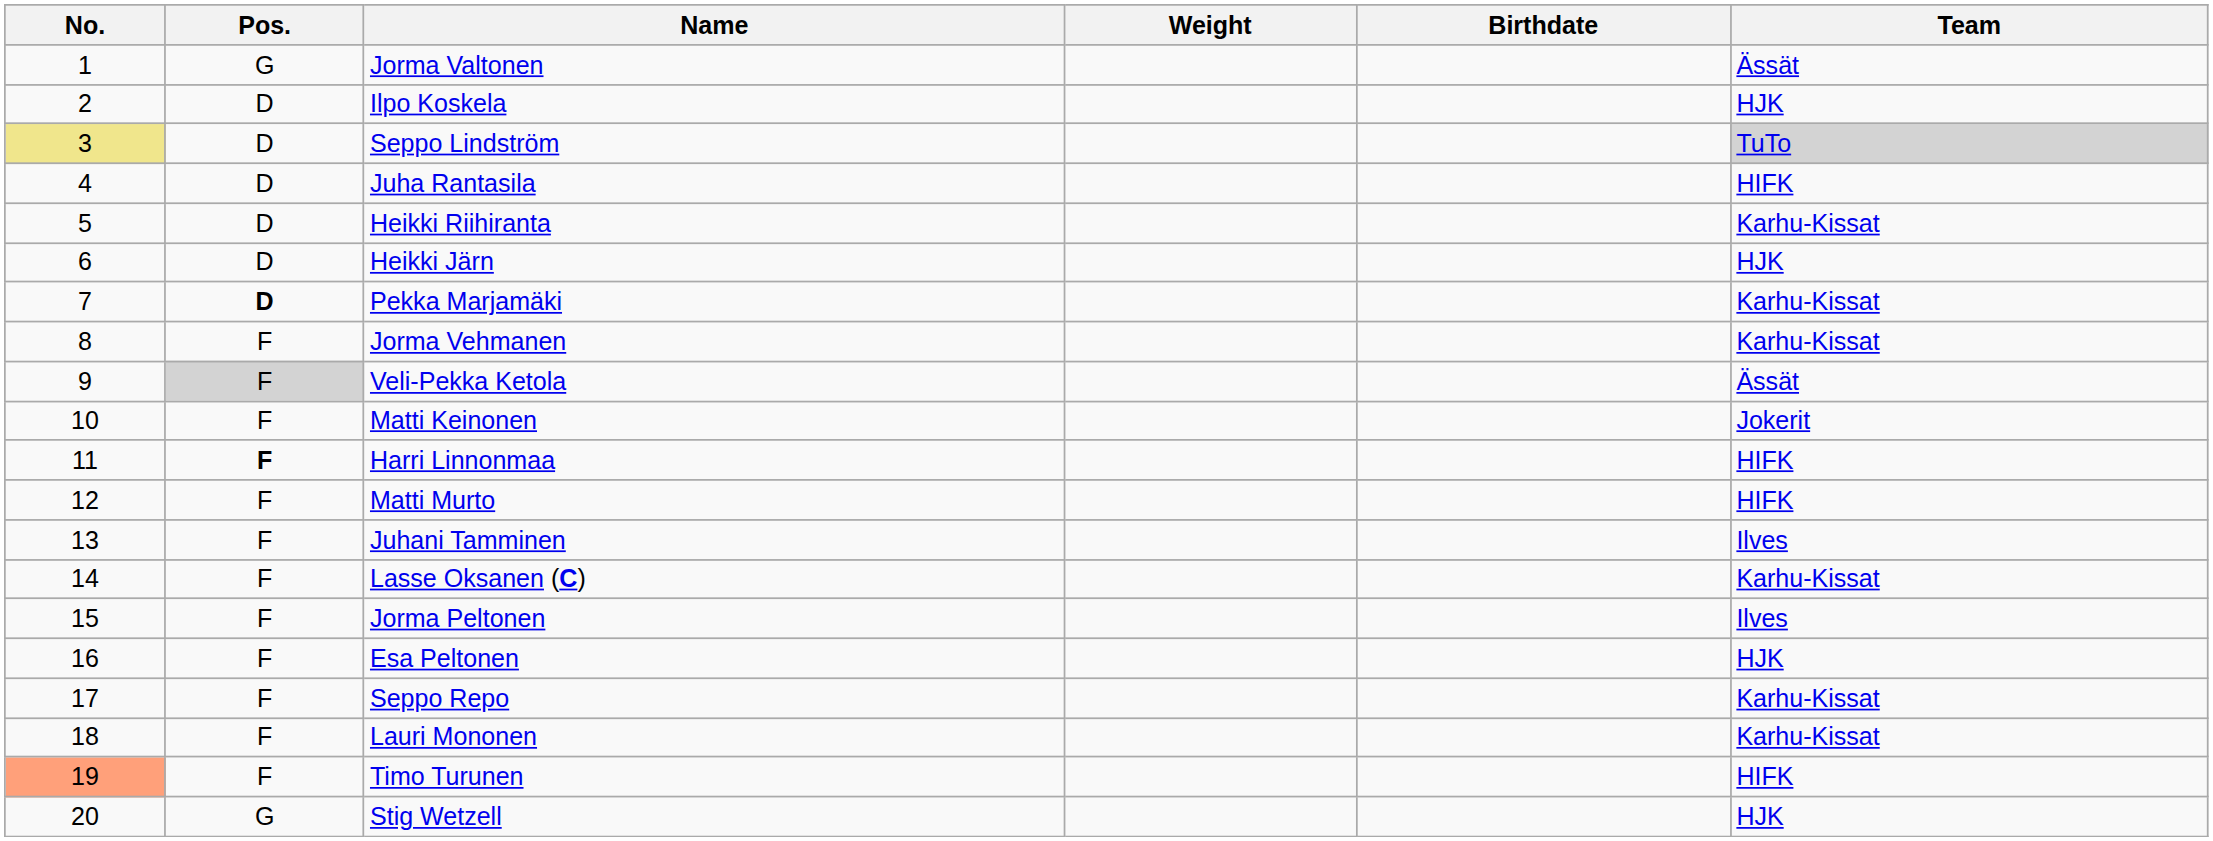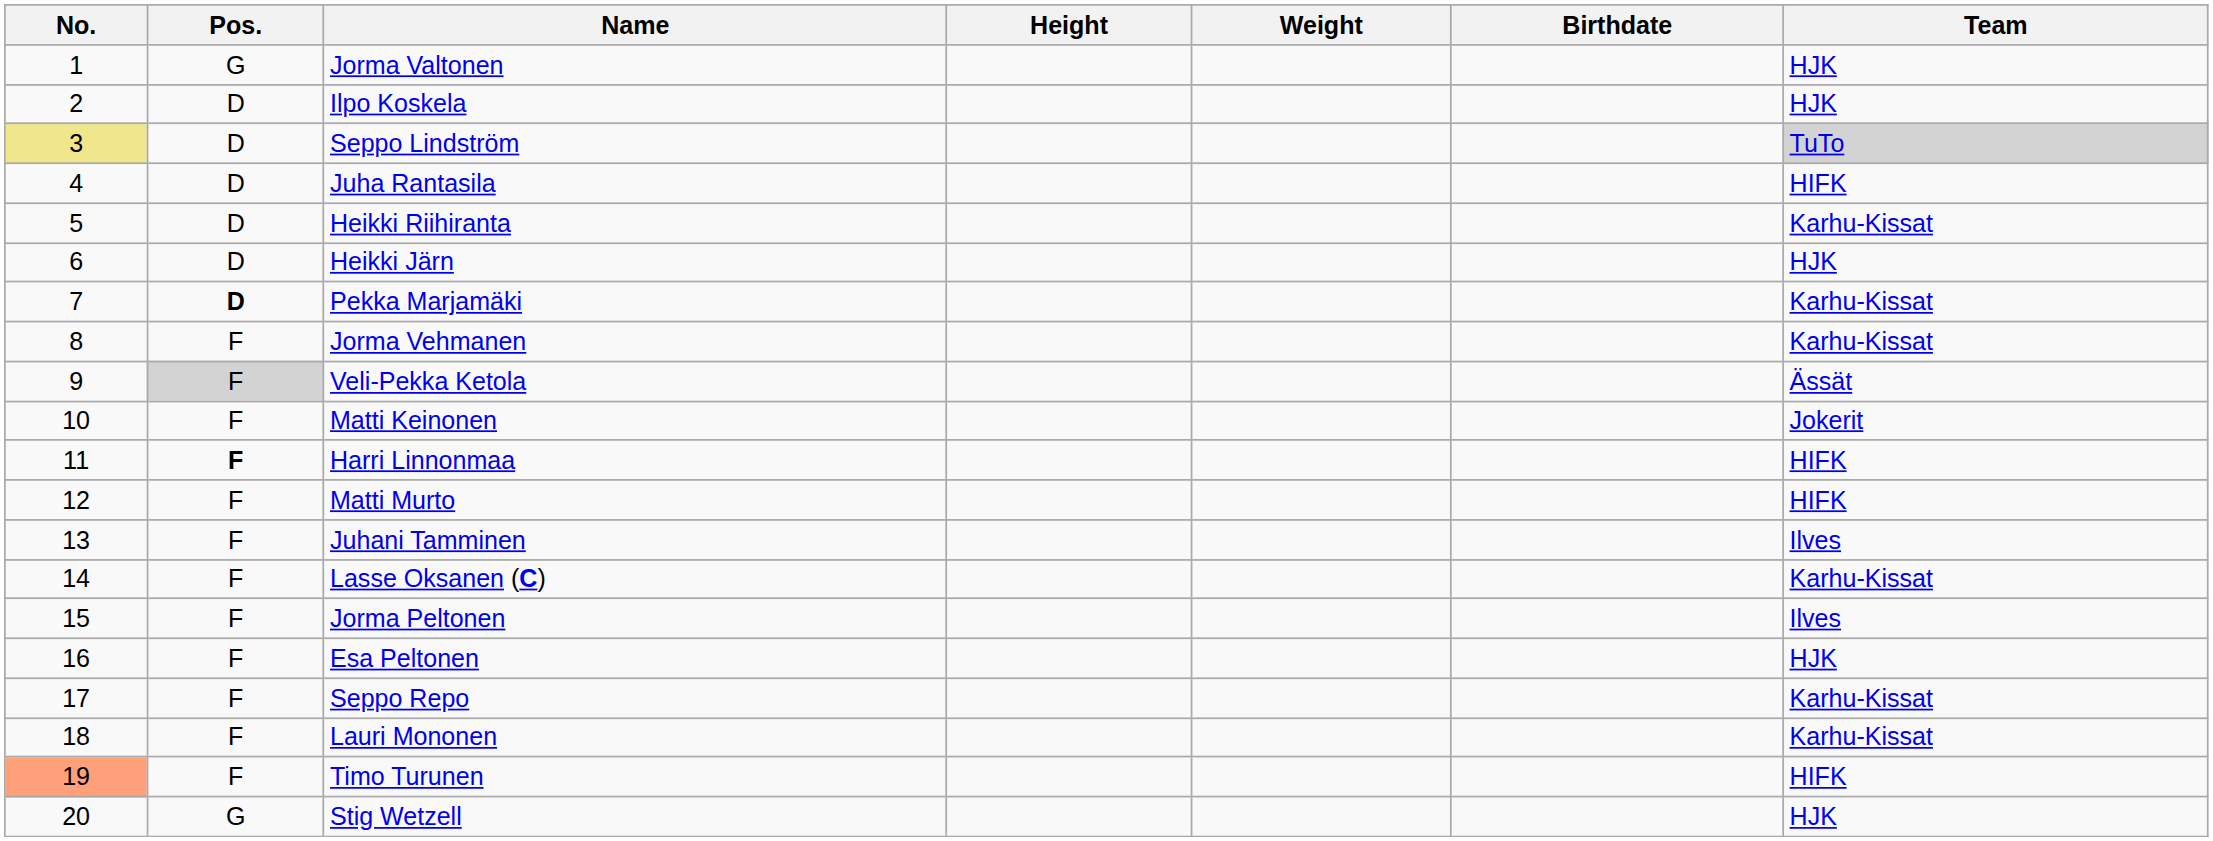 <table class="wikitable sortable" width="80%" style="font-size: 90%; text-align: center;">
 <tr>
 <th>No.</th>
 <th>Pos.</th>
 <th>Name</th>
+<th>Height</th>
 <th>Weight</th>
 <th>Birthdate</th>
 <th>Team</th>
 </tr>
 <tr>
 <td>1</td>
 <td>G</td>
 <td style="text-align:left;"><a href='#'>Jorma Valtonen</a></td>
 <td></td>
+<td></td>
 <td style="text-align:right;"></td>
-<td style="text-align:left;"> <a href='#'>Ässät</a></td>
+<td style="text-align:left;"> <a href='#'>HJK</a></td>
 </tr>
 <tr>
 <td>2</td>
 <td>D</td>
 <td style="text-align:left;"><a href='#'>Ilpo Koskela</a></td>
+<td></td>
 <td></td>
 <td style="text-align:right;"></td>
 <td style="text-align:left;"> <a href='#'>HJK</a></td>
 </tr>
 <tr>
 <td style="background: khaki;">3</td>
 <td>D</td>
 <td style="text-align:left;"><a href='#'>Seppo Lindström</a></td>
 <td></td>
+<td></td>
 <td style="text-align:right;"></td>
 <td style="background: lightgrey; text-align:left;"> <a href='#'>TuTo</a></td>
 </tr>
 <tr>
 <td>4</td>
 <td>D</td>
 <td style="text-align:left;"><a href='#'>Juha Rantasila</a></td>
+<td></td>
 <td></td>
 <td style="text-align:right;"></td>
 <td style="text-align:left;"> <a href='#'>HIFK</a></td>
 </tr>
 <tr>
 <td>5</td>
 <td>D</td>
 <td style="text-align:left;"><a href='#'>Heikki Riihiranta</a></td>
 <td></td>
+<td></td>
 <td style="text-align:right;"></td>
 <td style="text-align:left;"> <a href='#'>Karhu-Kissat</a></td>
 </tr>
 <tr>
 <td>6</td>
 <td>D</td>
 <td style="text-align:left;"><a href='#'>Heikki Järn</a></td>
+<td></td>
 <td></td>
 <td style="text-align:right;"></td>
 <td style="text-align:left;"> <a href='#'>HJK</a></td>
 </tr>
 <tr>
 <td>7</td>
 <td><strong>D</strong></td>
 <td style="text-align:left;"><a href='#'>Pekka Marjamäki</a></td>
 <td></td>
+<td></td>
 <td style="text-align:right;"></td>
 <td style="text-align:left;"> <a href='#'>Karhu-Kissat</a></td>
 </tr>
 <tr>
 <td>8</td>
 <td>F</td>
 <td style="text-align:left;"><a href='#'>Jorma Vehmanen</a></td>
+<td></td>
 <td></td>
 <td style="text-align:right;"></td>
 <td style="text-align:left;"> <a href='#'>Karhu-Kissat</a></td>
 </tr>
 <tr>
 <td>9</td>
 <td style="background: lightgrey;">F</td>
 <td style="text-align:left;"><a href='#'>Veli-Pekka Ketola</a></td>
 <td></td>
+<td></td>
 <td style="text-align:right;"></td>
 <td style="text-align:left;"> <a href='#'>Ässät</a></td>
 </tr>
 <tr>
 <td>10</td>
 <td>F</td>
 <td style="text-align:left;"><a href='#'>Matti Keinonen</a></td>
+<td></td>
 <td></td>
 <td style="text-align:right;"></td>
 <td style="text-align:left;"> <a href='#'>Jokerit</a></td>
 </tr>
 <tr>
 <td>11</td>
 <td><strong>F</strong></td>
 <td style="text-align:left;"><a href='#'>Harri Linnonmaa</a></td>
 <td></td>
+<td></td>
 <td style="text-align:right;"></td>
 <td style="text-align:left;"> <a href='#'>HIFK</a></td>
 </tr>
 <tr>
 <td>12</td>
 <td>F</td>
 <td style="text-align:left;"><a href='#'>Matti Murto</a></td>
+<td></td>
 <td></td>
 <td style="text-align:right;"></td>
 <td style="text-align:left;"> <a href='#'>HIFK</a></td>
 </tr>
 <tr>
 <td>13</td>
 <td>F</td>
 <td style="text-align:left;"><a href='#'>Juhani Tamminen</a></td>
 <td></td>
+<td></td>
 <td style="text-align:right;"></td>
 <td style="text-align:left;"> <a href='#'>Ilves</a></td>
 </tr>
 <tr>
 <td>14</td>
 <td>F</td>
 <td style="text-align:left;"><a href='#'>Lasse Oksanen</a> (<strong><a href='#'>C</a></strong>)</td>
+<td></td>
 <td></td>
 <td style="text-align:right;"></td>
 <td style="text-align:left;"> <a href='#'>Karhu-Kissat</a></td>
 </tr>
 <tr>
 <td>15</td>
 <td>F</td>
 <td style="text-align:left;"><a href='#'>Jorma Peltonen</a></td>
 <td></td>
+<td></td>
 <td style="text-align:right;"></td>
 <td style="text-align:left;"> <a href='#'>Ilves</a></td>
 </tr>
 <tr>
 <td>16</td>
 <td>F</td>
 <td style="text-align:left;"><a href='#'>Esa Peltonen</a></td>
+<td></td>
 <td></td>
 <td style="text-align:right;"></td>
 <td style="text-align:left;"> <a href='#'>HJK</a></td>
 </tr>
 <tr>
 <td>17</td>
 <td>F</td>
 <td style="text-align:left;"><a href='#'>Seppo Repo</a></td>
 <td></td>
+<td></td>
 <td style="text-align:right;"></td>
 <td style="text-align:left;"> <a href='#'>Karhu-Kissat</a></td>
 </tr>
 <tr>
 <td>18</td>
 <td>F</td>
 <td style="text-align:left;"><a href='#'>Lauri Mononen</a></td>
+<td></td>
 <td></td>
 <td style="text-align:right;"></td>
 <td style="text-align:left;"> <a href='#'>Karhu-Kissat</a></td>
 </tr>
 <tr>
 <td style="background: lightsalmon;">19</td>
 <td>F</td>
 <td style="text-align:left;"><a href='#'>Timo Turunen</a></td>
 <td></td>
+<td></td>
 <td style="text-align:right;"></td>
 <td style="text-align:left;"> <a href='#'>HIFK</a></td>
 </tr>
 <tr>
 <td>20</td>
 <td>G</td>
 <td style="text-align:left;"><a href='#'>Stig Wetzell</a></td>
 <td></td>
+<td></td>
 <td style="text-align:right;"></td>
 <td style="text-align:left;"> <a href='#'>HJK</a></td>
 </tr>
 </table>
